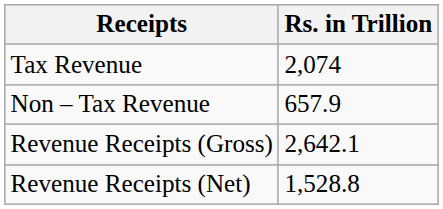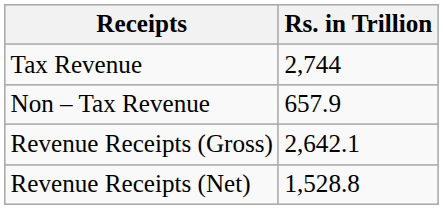 <table class="wikitable">
 <tr>
 <th>Receipts</th>
 <th>Rs. in Trillion</th>
 </tr>
 <tr>
 <td>Tax Revenue</td>
-<td>2,074</td>
+<td>2,744</td>
 </tr>
 <tr>
 <td>Non – Tax Revenue</td>
 <td>657.9</td>
 </tr>
 <tr>
 <td>Revenue Receipts (Gross)</td>
 <td>2,642.1</td>
 </tr>
 <tr>
 <td>Revenue Receipts (Net)</td>
 <td>1,528.8</td>
 </tr>
 </table>
